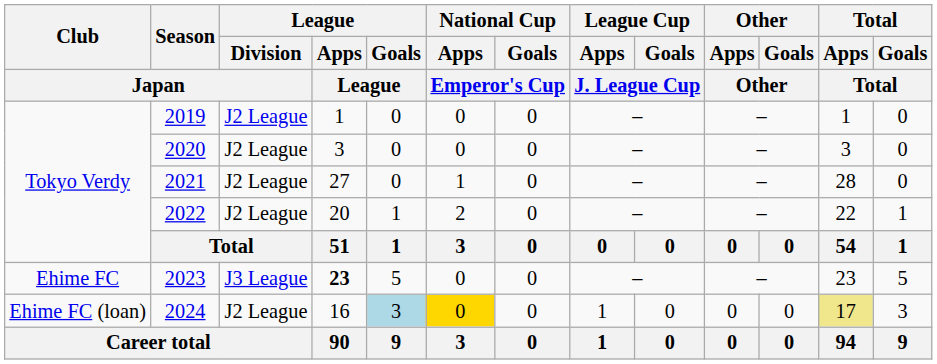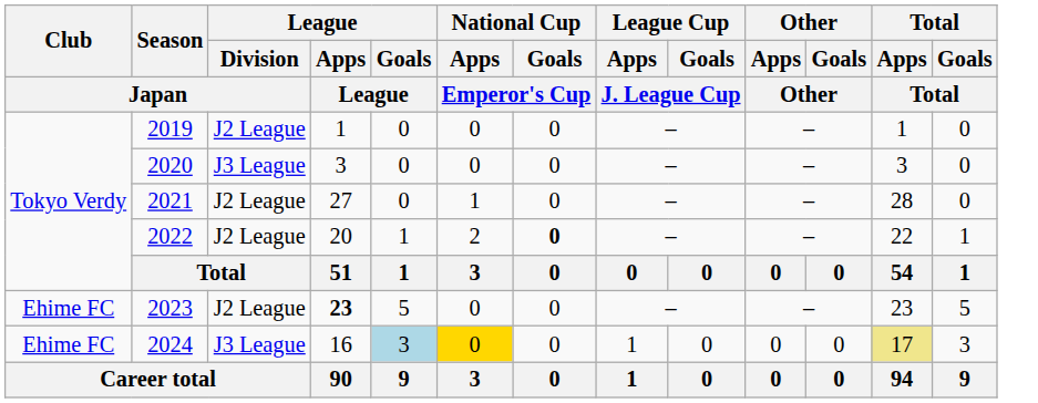 <table class="wikitable" style="text-align:center">
 <tr>
 <th rowspan=2>Club</th>
 <th rowspan=2>Season</th>
 <th colspan=3>League</th>
 <th colspan=2>National Cup</th>
 <th colspan=2>League Cup</th>
 <th colspan=2>Other</th>
 <th colspan=2>Total</th>
 </tr>
 <tr>
 <th>Division</th>
 <th>Apps</th>
 <th>Goals</th>
 <th>Apps</th>
 <th>Goals</th>
 <th>Apps</th>
 <th>Goals</th>
 <th>Apps</th>
 <th>Goals</th>
 <th>Apps</th>
 <th>Goals</th>
 </tr>
 <tr>
 <th colspan=3>Japan</th>
 <th colspan=2>League</th>
 <th colspan=2><a href='#'>Emperor's Cup</a></th>
 <th colspan=2><a href='#'>J. League Cup</a></th>
 <th colspan=2>Other</th>
 <th colspan=2>Total</th>
 </tr>
 <tr>
 <td rowspan="5"><a href='#'>Tokyo Verdy</a></td>
 <td><a href='#'>2019</a></td>
 <td><a href='#'>J2 League</a></td>
 <td>1</td>
 <td>0</td>
 <td>0</td>
 <td>0</td>
 <td colspan="2">–</td>
 <td colspan="2">–</td>
 <td>1</td>
 <td>0</td>
 </tr>
 <tr>
 <td><a href='#'>2020</a></td>
-<td>J2 League</td>
+<td><a href='#'>J3 League</a></td>
 <td>3</td>
 <td>0</td>
 <td>0</td>
 <td>0</td>
 <td colspan="2">–</td>
 <td colspan="2">–</td>
 <td>3</td>
 <td>0</td>
 </tr>
 <tr>
 <td><a href='#'>2021</a></td>
 <td>J2 League</td>
 <td>27</td>
 <td>0</td>
 <td>1</td>
 <td>0</td>
 <td colspan="2">–</td>
 <td colspan="2">–</td>
 <td>28</td>
 <td>0</td>
 </tr>
 <tr>
 <td><a href='#'>2022</a></td>
 <td>J2 League</td>
 <td>20</td>
 <td>1</td>
 <td>2</td>
-<td>0</td>
+<td><strong>0</strong></td>
 <td colspan="2">–</td>
 <td colspan="2">–</td>
 <td>22</td>
 <td>1</td>
 </tr>
 <tr>
 <th colspan="2">Total</th>
 <th>51</th>
 <th>1</th>
 <th>3</th>
 <th>0</th>
 <th>0</th>
 <th>0</th>
 <th>0</th>
 <th>0</th>
 <th>54</th>
 <th>1</th>
 </tr>
 <tr>
 <td><a href='#'>Ehime FC</a></td>
 <td><a href='#'>2023</a></td>
-<td><a href='#'>J3 League</a></td>
+<td>J2 League</td>
 <td><strong>23</strong></td>
 <td>5</td>
 <td>0</td>
 <td>0</td>
 <td colspan="2">–</td>
 <td colspan="2">–</td>
 <td>23</td>
 <td>5</td>
 </tr>
 <tr>
-<td><a href='#'>Ehime FC</a> (loan)</td>
+<td><a href='#'>Ehime FC</a></td>
 <td><a href='#'>2024</a></td>
-<td>J2 League</td>
+<td><a href='#'>J3 League</a></td>
 <td>16</td>
 <td style="background: lightblue;">3</td>
 <td style="background: gold;">0</td>
 <td>0</td>
 <td>1</td>
 <td>0</td>
 <td>0</td>
 <td>0</td>
 <td style="background: khaki;">17</td>
 <td>3</td>
 </tr>
 <tr>
 <th colspan=3>Career total</th>
 <th>90</th>
 <th>9</th>
 <th>3</th>
 <th>0</th>
 <th>1</th>
 <th>0</th>
 <th>0</th>
 <th>0</th>
 <th>94</th>
 <th>9</th>
 </tr>
 </table>
